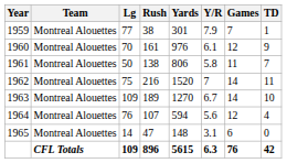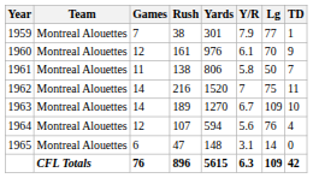 <table class="wikitable" style="background: #FFFFFF;">
 <tr>
 <th>Year</th>
 <th>Team</th>
-<th>Lg</th>
+<th>Games</th>
 <th>Rush</th>
 <th>Yards</th>
 <th>Y/R</th>
-<th>Games</th>
+<th>Lg</th>
 <th>TD</th>
 </tr>
 <tr>
 <td>1959</td>
 <td>Montreal Alouettes</td>
-<td>77</td>
+<td>7</td>
 <td>38</td>
 <td>301</td>
 <td>7.9</td>
-<td>7</td>
+<td>77</td>
 <td>1</td>
 </tr>
 <tr>
 <td>1960</td>
 <td>Montreal Alouettes</td>
-<td>70</td>
+<td>12</td>
 <td>161</td>
 <td>976</td>
 <td>6.1</td>
-<td>12</td>
+<td>70</td>
 <td>9</td>
 </tr>
 <tr>
 <td>1961</td>
 <td>Montreal Alouettes</td>
-<td>50</td>
+<td>11</td>
 <td>138</td>
 <td>806</td>
 <td>5.8</td>
-<td>11</td>
+<td>50</td>
 <td>7</td>
 </tr>
 <tr>
 <td>1962</td>
 <td>Montreal Alouettes</td>
-<td>75</td>
+<td>14</td>
 <td>216</td>
 <td>1520</td>
 <td>7</td>
-<td>14</td>
+<td>75</td>
 <td>11</td>
 </tr>
 <tr>
 <td>1963</td>
 <td>Montreal Alouettes</td>
-<td>109</td>
+<td>14</td>
 <td>189</td>
 <td>1270</td>
 <td>6.7</td>
-<td>14</td>
+<td>109</td>
 <td>10</td>
 </tr>
 <tr>
 <td>1964</td>
 <td>Montreal Alouettes</td>
-<td>76</td>
+<td>12</td>
 <td>107</td>
 <td>594</td>
 <td>5.6</td>
-<td>12</td>
+<td>76</td>
 <td>4</td>
 </tr>
 <tr>
 <td>1965</td>
 <td>Montreal Alouettes</td>
-<td>14</td>
+<td>6</td>
 <td>47</td>
 <td>148</td>
 <td>3.1</td>
-<td>6</td>
+<td>14</td>
 <td>0</td>
 </tr>
 <tr>
 <td></td>
 <td><strong><em>CFL Totals</em></strong></td>
-<td><strong>109</strong></td>
+<td><strong>76</strong></td>
 <td><strong>896</strong></td>
 <td><strong>5615</strong></td>
 <td><strong>6.3</strong></td>
-<td><strong>76</strong></td>
+<td><strong>109</strong></td>
 <td><strong>42</strong></td>
 </tr>
 </table>
